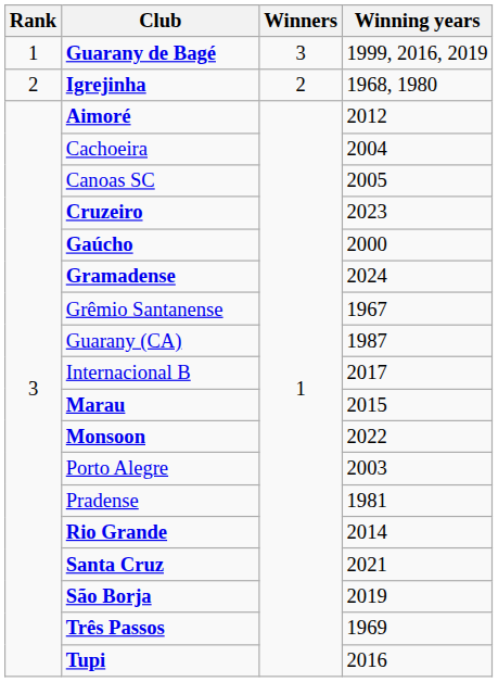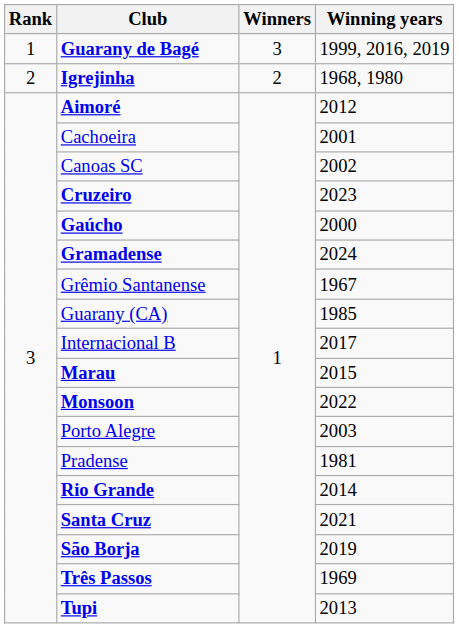 <table class="wikitable sortable">
 <tr>
 <th>Rank</th>
 <th style="width:150px">Club</th>
 <th>Winners</th>
 <th>Winning years</th>
 </tr>
 <tr>
 <td align=center>1</td>
 <td><strong><a href='#'>Guarany de Bagé</a></strong></td>
 <td align=center>3</td>
 <td>1999, 2016, 2019</td>
 </tr>
 <tr>
 <td align=center>2</td>
 <td><strong><a href='#'>Igrejinha</a></strong></td>
 <td align=center>2</td>
 <td>1968, 1980</td>
 </tr>
 <tr>
 <td rowspan=18 align=center>3</td>
 <td><strong><a href='#'>Aimoré</a></strong></td>
 <td rowspan=18 align=center>1</td>
 <td>2012</td>
 </tr>
 <tr>
 <td><a href='#'>Cachoeira</a></td>
-<td>2004</td>
+<td>2001</td>
 </tr>
 <tr>
 <td><a href='#'>Canoas SC</a></td>
-<td>2005</td>
+<td>2002</td>
 </tr>
 <tr>
 <td><strong><a href='#'>Cruzeiro</a></strong></td>
 <td>2023</td>
 </tr>
 <tr>
 <td><strong><a href='#'>Gaúcho</a></strong></td>
 <td>2000</td>
 </tr>
 <tr>
 <td><strong><a href='#'>Gramadense</a></strong></td>
 <td>2024</td>
 </tr>
 <tr>
 <td><a href='#'>Grêmio Santanense</a></td>
 <td>1967</td>
 </tr>
 <tr>
 <td><a href='#'>Guarany (CA)</a></td>
-<td>1987</td>
+<td>1985</td>
 </tr>
 <tr>
 <td><a href='#'>Internacional B</a></td>
 <td>2017</td>
 </tr>
 <tr>
 <td><strong><a href='#'>Marau</a></strong></td>
 <td>2015</td>
 </tr>
 <tr>
 <td><strong><a href='#'>Monsoon</a></strong></td>
 <td>2022</td>
 </tr>
 <tr>
 <td><a href='#'>Porto Alegre</a></td>
 <td>2003</td>
 </tr>
 <tr>
 <td><a href='#'>Pradense</a></td>
 <td>1981</td>
 </tr>
 <tr>
 <td><strong><a href='#'>Rio Grande</a></strong></td>
 <td>2014</td>
 </tr>
 <tr>
 <td><strong><a href='#'>Santa Cruz</a></strong></td>
 <td>2021</td>
 </tr>
 <tr>
 <td><strong><a href='#'>São Borja</a></strong></td>
 <td>2019</td>
 </tr>
 <tr>
 <td><strong><a href='#'>Três Passos</a></strong></td>
 <td>1969</td>
 </tr>
 <tr>
 <td><strong><a href='#'>Tupi</a></strong></td>
-<td>2016</td>
+<td>2013</td>
 </tr>
 </table>
